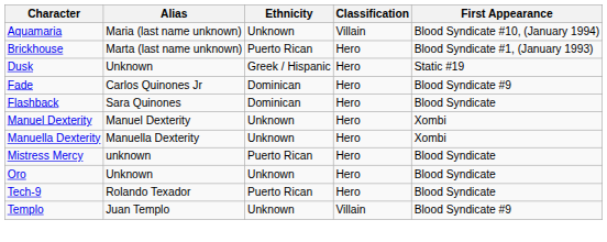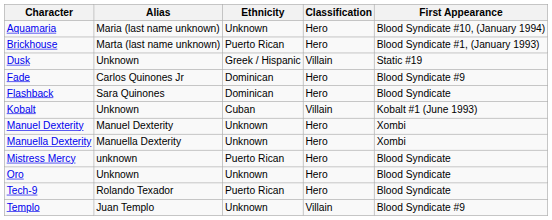 <table class="wikitable">
 <tr>
 <th>Character</th>
 <th>Alias</th>
 <th>Ethnicity</th>
 <th>Classification</th>
 <th>First Appearance</th>
 </tr>
 <tr>
 <td><a href='#'>Aquamaria</a></td>
 <td>Maria (last name unknown)</td>
 <td>Unknown</td>
-<td>Villain</td>
+<td>Hero</td>
 <td>Blood Syndicate #10, (January 1994)</td>
 </tr>
 <tr>
 <td><a href='#'>Brickhouse</a></td>
 <td>Marta (last name unknown)</td>
 <td>Puerto Rican</td>
 <td>Hero</td>
 <td>Blood Syndicate #1, (January 1993)</td>
 </tr>
 <tr>
 <td><a href='#'>Dusk</a></td>
 <td>Unknown</td>
 <td>Greek / Hispanic</td>
-<td>Hero</td>
+<td>Villain</td>
 <td>Static #19</td>
 </tr>
 <tr>
 <td><a href='#'>Fade</a></td>
 <td>Carlos Quinones Jr</td>
 <td>Dominican</td>
 <td>Hero</td>
 <td>Blood Syndicate #9</td>
 </tr>
 <tr>
 <td><a href='#'>Flashback</a></td>
 <td>Sara Quinones</td>
 <td>Dominican</td>
 <td>Hero</td>
 <td>Blood Syndicate</td>
+</tr>
+<tr>
+<td><a href='#'>Kobalt</a></td>
+<td>Unknown</td>
+<td>Cuban</td>
+<td>Villain</td>
+<td>Kobalt #1 (June 1993)</td>
 </tr>
 <tr>
 <td><a href='#'>Manuel Dexterity</a></td>
 <td>Manuel Dexterity</td>
 <td>Unknown</td>
 <td>Hero</td>
 <td>Xombi</td>
 </tr>
 <tr>
 <td><a href='#'>Manuella Dexterity</a></td>
 <td>Manuella Dexterity</td>
 <td>Unknown</td>
 <td>Hero</td>
 <td>Xombi</td>
 </tr>
 <tr>
 <td><a href='#'>Mistress Mercy</a></td>
 <td>unknown</td>
 <td>Puerto Rican</td>
 <td>Hero</td>
 <td>Blood Syndicate</td>
 </tr>
 <tr>
 <td><a href='#'>Oro</a></td>
 <td>Unknown</td>
 <td>Unknown</td>
 <td>Hero</td>
 <td>Blood Syndicate</td>
 </tr>
 <tr>
 <td><a href='#'>Tech-9</a></td>
 <td>Rolando Texador</td>
 <td>Puerto Rican</td>
 <td>Hero</td>
 <td>Blood Syndicate</td>
 </tr>
 <tr>
 <td><a href='#'>Templo</a></td>
 <td>Juan Templo</td>
 <td>Unknown</td>
 <td>Villain</td>
 <td>Blood Syndicate #9</td>
 </tr>
 </table>
